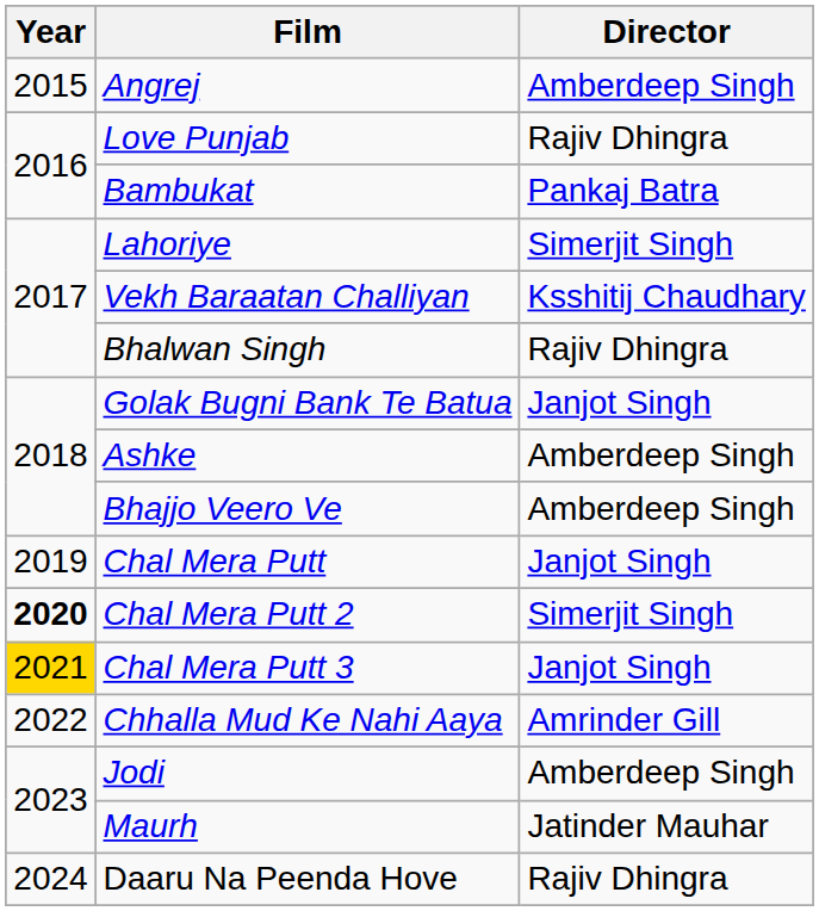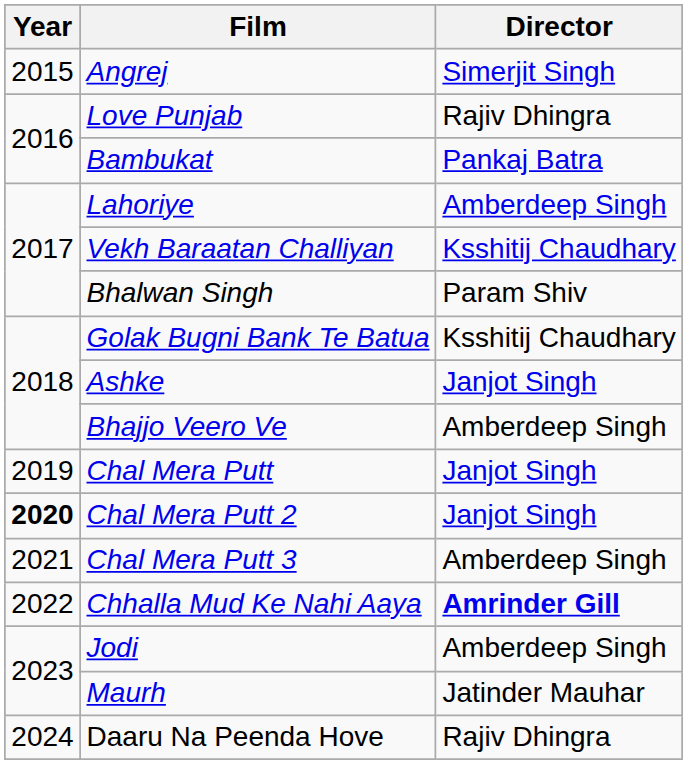 <table class="wikitable sortable">
 <tr>
 <th>Year</th>
 <th>Film</th>
 <th>Director</th>
 </tr>
 <tr>
 <td>2015</td>
 <td><em><a href='#'>Angrej</a></em></td>
-<td><a href='#'>Amberdeep Singh</a></td>
+<td><a href='#'>Simerjit Singh</a></td>
 </tr>
 <tr>
 <td rowspan="2">2016</td>
 <td><em><a href='#'>Love Punjab</a></em></td>
 <td>Rajiv Dhingra</td>
 </tr>
 <tr>
 <td><em><a href='#'>Bambukat</a></em></td>
 <td><a href='#'>Pankaj Batra</a></td>
 </tr>
 <tr>
 <td rowspan="3">2017</td>
 <td><em><a href='#'>Lahoriye</a></em></td>
-<td><a href='#'>Simerjit Singh</a></td>
+<td><a href='#'>Amberdeep Singh</a></td>
 </tr>
 <tr>
 <td><em><a href='#'>Vekh Baraatan Challiyan</a></em></td>
 <td><a href='#'>Ksshitij Chaudhary</a></td>
 </tr>
 <tr>
 <td><em>Bhalwan Singh</em></td>
-<td>Rajiv Dhingra</td>
+<td>Param Shiv</td>
 </tr>
 <tr>
 <td rowspan="3">2018</td>
 <td><em><a href='#'>Golak Bugni Bank Te Batua</a></em></td>
-<td><a href='#'>Janjot Singh</a></td>
+<td>Ksshitij Chaudhary</td>
 </tr>
 <tr>
 <td><em><a href='#'>Ashke</a></em></td>
-<td>Amberdeep Singh</td>
+<td><a href='#'>Janjot Singh</a></td>
 </tr>
 <tr>
 <td><em><a href='#'>Bhajjo Veero Ve</a></em></td>
 <td>Amberdeep Singh</td>
 </tr>
 <tr>
 <td>2019</td>
 <td><em><a href='#'>Chal Mera Putt</a></em></td>
 <td><a href='#'>Janjot Singh</a></td>
 </tr>
 <tr>
 <td><strong>2020</strong></td>
 <td><em><a href='#'>Chal Mera Putt 2</a></em></td>
-<td><a href='#'>Simerjit Singh</a></td>
+<td><a href='#'>Janjot Singh</a></td>
 </tr>
 <tr>
-<td style="background: gold;">2021</td>
+<td>2021</td>
 <td><em><a href='#'>Chal Mera Putt 3 </a></em></td>
-<td><a href='#'>Janjot Singh</a></td>
+<td>Amberdeep Singh</td>
 </tr>
 <tr>
 <td>2022</td>
 <td><em><a href='#'>Chhalla Mud Ke Nahi Aaya</a></em></td>
-<td><a href='#'>Amrinder Gill</a></td>
+<td><strong><a href='#'>Amrinder Gill</a></strong></td>
 </tr>
 <tr>
 <td rowspan="2">2023</td>
 <td><em><a href='#'>Jodi</a></em></td>
 <td>Amberdeep Singh</td>
 </tr>
 <tr>
 <td><em><a href='#'>Maurh</a></em></td>
 <td>Jatinder Mauhar</td>
 </tr>
 <tr>
 <td>2024</td>
 <td>Daaru Na Peenda Hove</td>
 <td>Rajiv Dhingra</td>
 </tr>
 </table>
